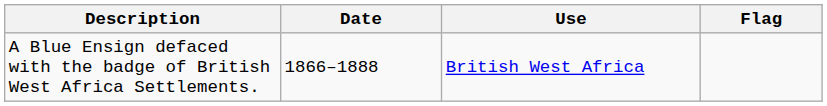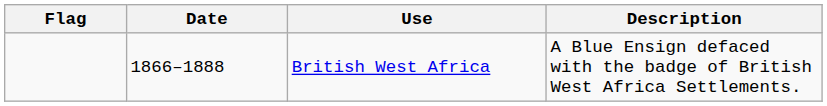 <table class="wikitable">
 <tr style="background:#efefef;">
-<th style="width:250px;">Description</th>
+<th style="width:110px;">Flag</th>
 <th style="width:150px;">Date</th>
 <th style="width:250px;">Use</th>
-<th style="width:110px;">Flag</th>
+<th style="width:250px;">Description</th>
 </tr>
 <tr>
-<td>A Blue Ensign defaced with the badge of British West Africa Settlements.</td>
+<td></td>
 <td>1866–1888</td>
 <td><a href='#'>British West Africa</a></td>
-<td></td>
+<td>A Blue Ensign defaced with the badge of British West Africa Settlements.</td>
 </tr>
 </table>
